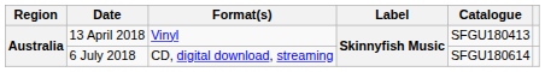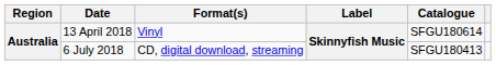 <table class="wikitable plainrowheaders">
 <tr>
 <th scope="col">Region</th>
 <th scope="col">Date</th>
 <th scope="col">Format(s)</th>
 <th scope="col">Label</th>
 <th scope="col">Catalogue</th>
 <th scope="col"></th>
 </tr>
 <tr>
 <th rowspan="2" scope="row">Australia</th>
 <td>13 April 2018</td>
 <td><a href='#'>Vinyl</a></td>
 <th rowspan="2" scope="row">Skinnyfish Music</th>
-<td>SFGU180413</td>
+<td>SFGU180614</td>
 <td style="text-align:center;"></td>
 </tr>
 <tr>
 <td>6 July 2018</td>
 <td>CD, <a href='#'>digital download</a>, <a href='#'>streaming</a></td>
-<td>SFGU180614</td>
+<td>SFGU180413</td>
 <td style="text-align:center;"></td>
 </tr>
 </table>
